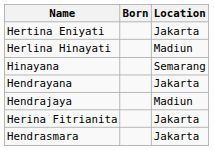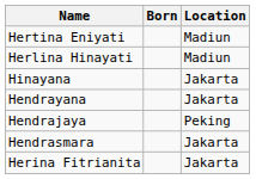 <table class="wikitable sortable">
 <tr>
 <th>Name</th>
 <th>Born</th>
 <th>Location</th>
 </tr>
 <tr>
 <td>Hertina Eniyati</td>
 <td></td>
-<td>Jakarta</td>
+<td>Madiun</td>
 </tr>
 <tr>
 <td>Herlina Hinayati</td>
 <td></td>
 <td>Madiun</td>
 </tr>
 <tr>
 <td>Hinayana</td>
 <td></td>
-<td>Semarang</td>
+<td>Jakarta</td>
 </tr>
 <tr>
 <td>Hendrayana</td>
 <td></td>
 <td>Jakarta</td>
 </tr>
 <tr>
 <td>Hendrajaya</td>
 <td></td>
-<td>Madiun</td>
+<td>Peking</td>
+</tr>
+<tr>
+<td>Hendrasmara</td>
+<td></td>
+<td>Jakarta</td>
 </tr>
 <tr>
 <td>Herina Fitrianita</td>
 <td></td>
 <td>Jakarta</td>
 </tr>
-<tr>
-<td>Hendrasmara</td>
-<td></td>
-<td>Jakarta</td>
-</tr>
 </table>
